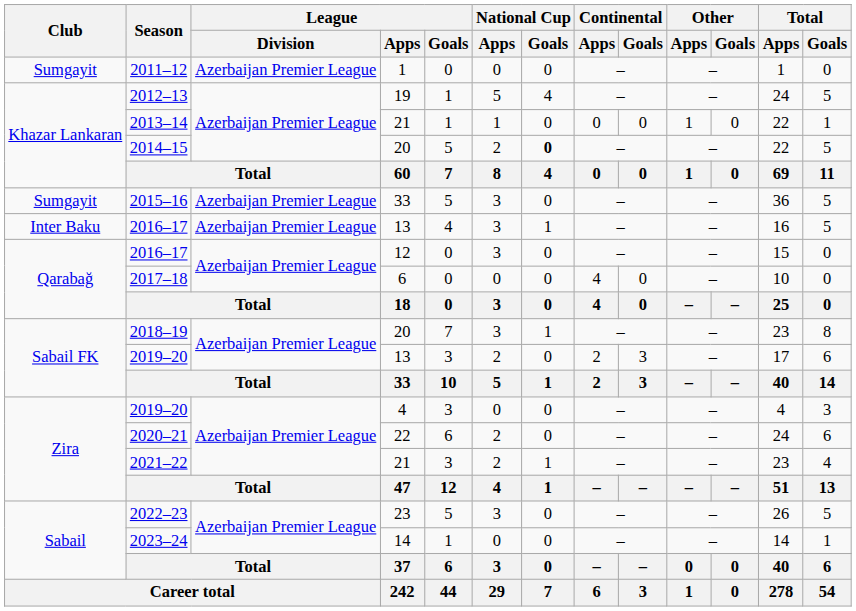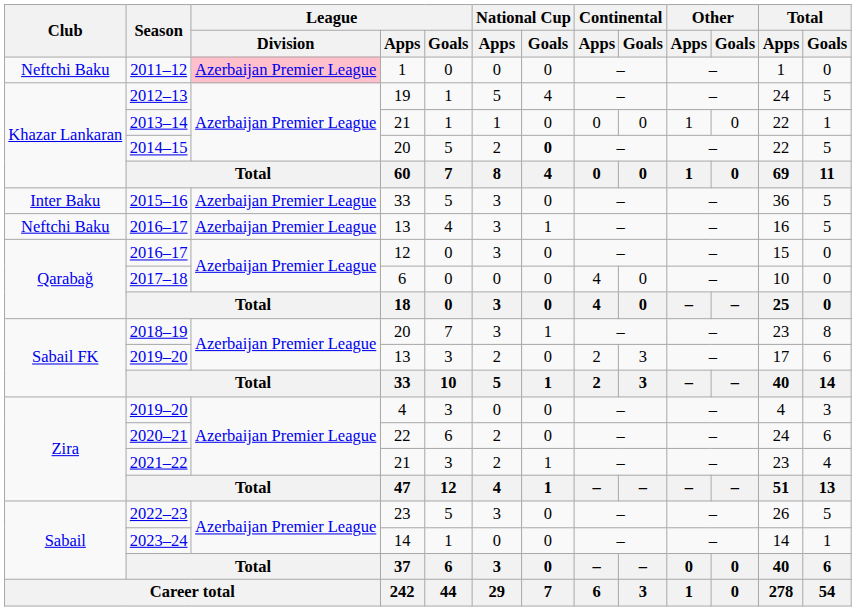 <table class="wikitable" style="text-align: center;">
 <tr>
 <th rowspan="2">Club</th>
 <th rowspan="2">Season</th>
 <th colspan="3">League</th>
 <th colspan="2">National Cup</th>
 <th colspan="2">Continental</th>
 <th colspan="2">Other</th>
 <th colspan="2">Total</th>
 </tr>
 <tr>
 <th>Division</th>
 <th>Apps</th>
 <th>Goals</th>
 <th>Apps</th>
 <th>Goals</th>
 <th>Apps</th>
 <th>Goals</th>
 <th>Apps</th>
 <th>Goals</th>
 <th>Apps</th>
 <th>Goals</th>
 </tr>
 <tr>
-<td valign="center"><a href='#'>Sumgayit</a></td>
+<td valign="center"><a href='#'>Neftchi Baku</a></td>
 <td><a href='#'>2011–12</a></td>
-<td><a href='#'>Azerbaijan Premier League</a></td>
+<td style="background: pink;"><a href='#'>Azerbaijan Premier League</a></td>
 <td>1</td>
 <td>0</td>
 <td>0</td>
 <td>0</td>
 <td colspan="2">–</td>
 <td colspan="2">–</td>
 <td>1</td>
 <td>0</td>
 </tr>
 <tr>
 <td rowspan="4" valign="center"><a href='#'>Khazar Lankaran</a></td>
 <td><a href='#'>2012–13</a></td>
 <td rowspan="3" valign="center"><a href='#'>Azerbaijan Premier League</a></td>
 <td>19</td>
 <td>1</td>
 <td>5</td>
 <td>4</td>
 <td colspan="2">–</td>
 <td colspan="2">–</td>
 <td>24</td>
 <td>5</td>
 </tr>
 <tr>
 <td><a href='#'>2013–14</a></td>
 <td>21</td>
 <td>1</td>
 <td>1</td>
 <td>0</td>
 <td>0</td>
 <td>0</td>
 <td>1</td>
 <td>0</td>
 <td>22</td>
 <td>1</td>
 </tr>
 <tr>
 <td><a href='#'>2014–15</a></td>
 <td>20</td>
 <td>5</td>
 <td>2</td>
 <td><strong>0</strong></td>
 <td colspan="2">–</td>
 <td colspan="2">–</td>
 <td>22</td>
 <td>5</td>
 </tr>
 <tr>
 <th colspan="2">Total</th>
 <th>60</th>
 <th>7</th>
 <th>8</th>
 <th>4</th>
 <th>0</th>
 <th>0</th>
 <th>1</th>
 <th>0</th>
 <th>69</th>
 <th>11</th>
 </tr>
 <tr>
-<td valign="center"><a href='#'>Sumgayit</a></td>
+<td valign="center"><a href='#'>Inter Baku</a></td>
 <td><a href='#'>2015–16</a></td>
 <td><a href='#'>Azerbaijan Premier League</a></td>
 <td>33</td>
 <td>5</td>
 <td>3</td>
 <td>0</td>
 <td colspan="2">–</td>
 <td colspan="2">–</td>
 <td>36</td>
 <td>5</td>
 </tr>
 <tr>
-<td valign="center"><a href='#'>Inter Baku</a></td>
+<td valign="center"><a href='#'>Neftchi Baku</a></td>
 <td><a href='#'>2016–17</a></td>
 <td><a href='#'>Azerbaijan Premier League</a></td>
 <td>13</td>
 <td>4</td>
 <td>3</td>
 <td>1</td>
 <td colspan="2">–</td>
 <td colspan="2">–</td>
 <td>16</td>
 <td>5</td>
 </tr>
 <tr>
 <td rowspan="3" valign="center"><a href='#'>Qarabağ</a></td>
 <td><a href='#'>2016–17</a></td>
 <td rowspan="2" valign="center"><a href='#'>Azerbaijan Premier League</a></td>
 <td>12</td>
 <td>0</td>
 <td>3</td>
 <td>0</td>
 <td colspan="2">–</td>
 <td colspan="2">–</td>
 <td>15</td>
 <td>0</td>
 </tr>
 <tr>
 <td><a href='#'>2017–18</a></td>
 <td>6</td>
 <td>0</td>
 <td>0</td>
 <td>0</td>
 <td>4</td>
 <td>0</td>
 <td colspan="2">–</td>
 <td>10</td>
 <td>0</td>
 </tr>
 <tr>
 <th colspan="2">Total</th>
 <th>18</th>
 <th>0</th>
 <th>3</th>
 <th>0</th>
 <th>4</th>
 <th>0</th>
 <th>–</th>
 <th>–</th>
 <th>25</th>
 <th>0</th>
 </tr>
 <tr>
 <td rowspan="3" valign="center"><a href='#'>Sabail FK</a></td>
 <td><a href='#'>2018–19</a></td>
 <td rowspan="2"><a href='#'>Azerbaijan Premier League</a></td>
 <td>20</td>
 <td>7</td>
 <td>3</td>
 <td>1</td>
 <td colspan="2">–</td>
 <td colspan="2">–</td>
 <td>23</td>
 <td>8</td>
 </tr>
 <tr>
 <td><a href='#'>2019–20</a></td>
 <td>13</td>
 <td>3</td>
 <td>2</td>
 <td>0</td>
 <td>2</td>
 <td>3</td>
 <td colspan="2">–</td>
 <td>17</td>
 <td>6</td>
 </tr>
 <tr>
 <th colspan="2"><strong>Total</strong></th>
 <th>33</th>
 <th>10</th>
 <th>5</th>
 <th>1</th>
 <th>2</th>
 <th>3</th>
 <th>–</th>
 <th>–</th>
 <th>40</th>
 <th>14</th>
 </tr>
 <tr>
 <td rowspan="4" valign="center"><a href='#'>Zira</a></td>
 <td><a href='#'>2019–20</a></td>
 <td rowspan="3"><a href='#'>Azerbaijan Premier League</a></td>
 <td>4</td>
 <td>3</td>
 <td>0</td>
 <td>0</td>
 <td colspan="2">–</td>
 <td colspan="2">–</td>
 <td>4</td>
 <td>3</td>
 </tr>
 <tr>
 <td><a href='#'>2020–21</a></td>
 <td>22</td>
 <td>6</td>
 <td>2</td>
 <td>0</td>
 <td colspan="2">–</td>
 <td colspan="2">–</td>
 <td>24</td>
 <td>6</td>
 </tr>
 <tr>
 <td><a href='#'>2021–22</a></td>
 <td>21</td>
 <td>3</td>
 <td>2</td>
 <td>1</td>
 <td colspan="2">–</td>
 <td colspan="2">–</td>
 <td>23</td>
 <td>4</td>
 </tr>
 <tr>
 <th colspan="2">Total</th>
 <th>47</th>
 <th>12</th>
 <th>4</th>
 <th>1</th>
 <th>–</th>
 <th>–</th>
 <th>–</th>
 <th>–</th>
 <th>51</th>
 <th>13</th>
 </tr>
 <tr>
 <td rowspan="3" valign="center"><a href='#'>Sabail</a></td>
 <td><a href='#'>2022–23</a></td>
 <td rowspan="2"><a href='#'>Azerbaijan Premier League</a></td>
 <td>23</td>
 <td>5</td>
 <td>3</td>
 <td>0</td>
 <td colspan="2">–</td>
 <td colspan="2">–</td>
 <td>26</td>
 <td>5</td>
 </tr>
 <tr>
 <td><a href='#'>2023–24</a></td>
 <td>14</td>
 <td>1</td>
 <td>0</td>
 <td>0</td>
 <td colspan="2">–</td>
 <td colspan="2">–</td>
 <td>14</td>
 <td>1</td>
 </tr>
 <tr>
 <th colspan="2"><strong>Total</strong></th>
 <th>37</th>
 <th>6</th>
 <th>3</th>
 <th>0</th>
 <th>–</th>
 <th>–</th>
 <th>0</th>
 <th>0</th>
 <th>40</th>
 <th>6</th>
 </tr>
 <tr>
 <th colspan="3">Career total</th>
 <th>242</th>
 <th>44</th>
 <th>29</th>
 <th>7</th>
 <th>6</th>
 <th>3</th>
 <th>1</th>
 <th>0</th>
 <th>278</th>
 <th>54</th>
 </tr>
 </table>
